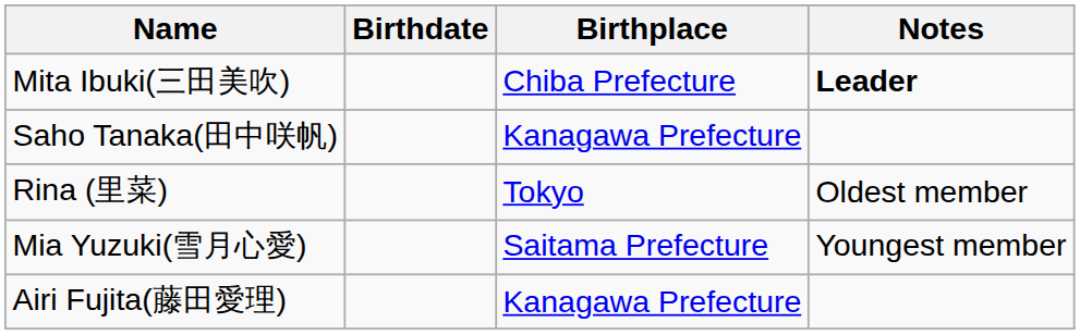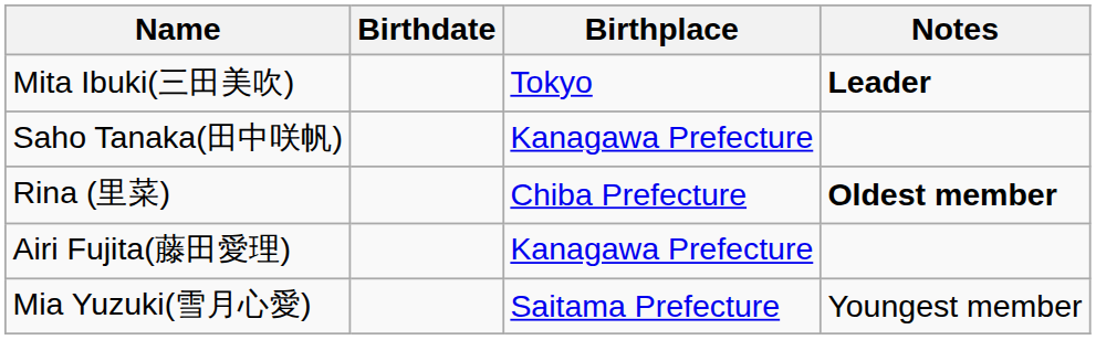 <table class="wikitable">
 <tr>
 <th>Name</th>
 <th>Birthdate</th>
 <th>Birthplace</th>
 <th>Notes</th>
 </tr>
 <tr>
 <td>Mita Ibuki(三田美吹)</td>
 <td></td>
-<td><a href='#'>Chiba Prefecture</a></td>
+<td><a href='#'>Tokyo</a></td>
 <td><strong>Leader</strong></td>
 </tr>
 <tr>
 <td>Saho Tanaka(田中咲帆)</td>
 <td></td>
 <td><a href='#'>Kanagawa Prefecture</a></td>
 <td></td>
 </tr>
 <tr>
 <td>Rina (里菜)</td>
 <td></td>
-<td><a href='#'>Tokyo</a></td>
-<td>Oldest member</td>
+<td><a href='#'>Chiba Prefecture</a></td>
+<td><strong>Oldest member</strong></td>
+</tr>
+<tr>
+<td>Airi Fujita(藤田愛理)</td>
+<td></td>
+<td><a href='#'>Kanagawa Prefecture</a></td>
+<td></td>
 </tr>
 <tr>
 <td>Mia Yuzuki(雪月心愛)</td>
 <td></td>
 <td><a href='#'>Saitama Prefecture</a></td>
 <td>Youngest member</td>
 </tr>
-<tr>
-<td>Airi Fujita(藤田愛理)</td>
-<td></td>
-<td><a href='#'>Kanagawa Prefecture</a></td>
-<td></td>
-</tr>
 </table>
